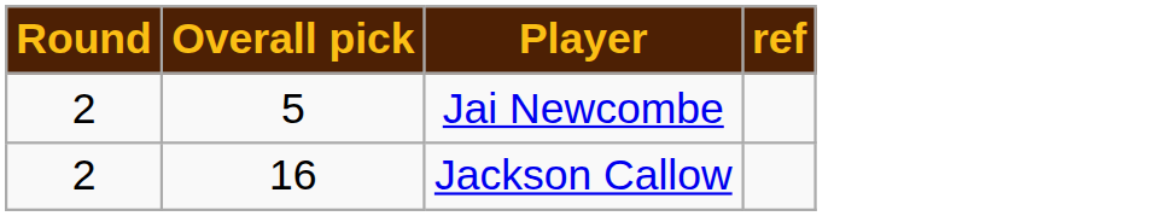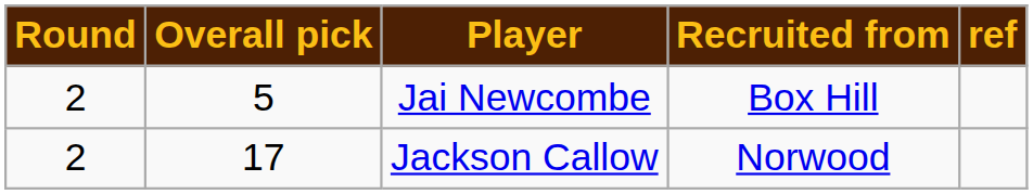 <table class="wikitable" style="text-align:center">
 <tr>
 <th style="background:#4D2004; color:#FBBF15">Round</th>
 <th style="background:#4D2004; color:#FBBF15">Overall pick</th>
 <th style="background:#4D2004; color:#FBBF15">Player</th>
+<th style="background:#4D2004; color:#FBBF15">Recruited from</th>
 <th style="background:#4D2004; color:#FBBF15">ref</th>
 </tr>
 <tr>
 <td>2</td>
 <td>5</td>
 <td><a href='#'>Jai Newcombe</a></td>
+<td><a href='#'>Box Hill</a></td>
 <td></td>
 </tr>
 <tr>
 <td>2</td>
-<td>16</td>
+<td>17</td>
 <td><a href='#'>Jackson Callow</a></td>
+<td><a href='#'>Norwood</a></td>
 <td></td>
 </tr>
 </table>
